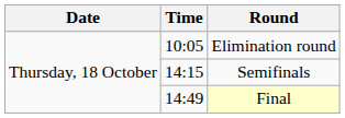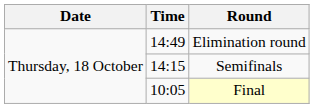 <table class = "wikitable" style="text-align:center;">
 <tr>
 <th>Date</th>
 <th>Time</th>
 <th>Round</th>
 </tr>
 <tr>
 <td rowspan=3>Thursday, 18 October</td>
-<td>10:05</td>
+<td>14:49</td>
 <td>Elimination round</td>
 </tr>
 <tr>
 <td>14:15</td>
 <td>Semifinals</td>
 </tr>
 <tr>
-<td>14:49</td>
+<td>10:05</td>
 <td bgcolor=ffffcc>Final</td>
 </tr>
 </table>
